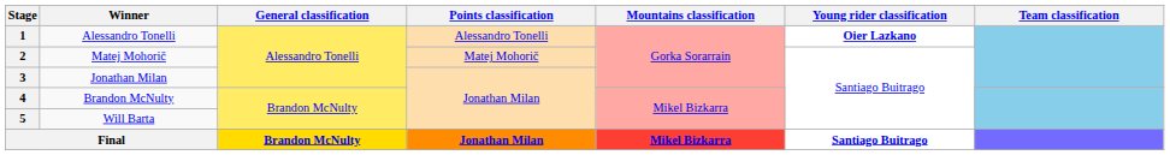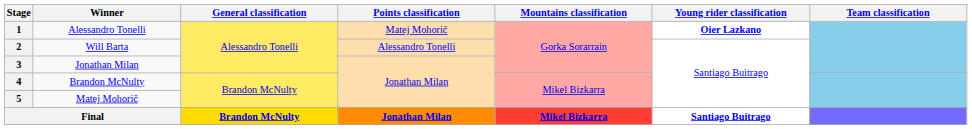 <table class="wikitable" style="text-align: center; font-size:smaller;">
 <tr style="background:#efefef;">
 <th style="width:1%;">Stage</th>
 <th style="width:15.5%;">Winner</th>
 <th style="width:16.5%;"><a href='#'>General classification</a><br></th>
 <th style="width:16.5%;"><a href='#'>Points classification</a><br></th>
 <th style="width:16.5%;"><a href='#'>Mountains classification</a><br></th>
 <th style="width:16.5%;"><a href='#'>Young rider classification</a><br></th>
 <th style="width:16.5%;"><a href='#'>Team classification</a></th>
 </tr>
 <tr>
 <th>1</th>
 <td><a href='#'>Alessandro Tonelli</a></td>
 <td style="background:#FFEB64;"  rowspan="3"><a href='#'>Alessandro Tonelli</a></td>
-<td style="background:navajowhite;"><a href='#'>Alessandro Tonelli</a></td>
+<td style="background:navajowhite;"><a href='#'>Matej Mohorič</a></td>
 <td style="background:#FFA8A4;"  rowspan="3"><a href='#'>Gorka Sorarrain</a></td>
 <td style="background:white;"><strong><a href='#'>Oier Lazkano</a></strong></td>
 <td style="background:skyblue;"  rowspan="3"></td>
 </tr>
 <tr>
 <th>2</th>
-<td><a href='#'>Matej Mohorič</a></td>
-<td style="background:navajowhite;"><a href='#'>Matej Mohorič</a></td>
+<td><a href='#'>Will Barta</a></td>
+<td style="background:navajowhite;"><a href='#'>Alessandro Tonelli</a></td>
 <td style="background:white;" rowspan="4"><a href='#'>Santiago Buitrago</a></td>
 </tr>
 <tr>
 <th>3</th>
 <td><a href='#'>Jonathan Milan</a></td>
 <td style="background:navajowhite;" rowspan="3"><a href='#'>Jonathan Milan</a></td>
 </tr>
 <tr>
 <th>4</th>
 <td><a href='#'>Brandon McNulty</a></td>
 <td style="background:#FFEB64;" rowspan="2"><a href='#'>Brandon McNulty</a></td>
 <td style="background:#FFA8A4;" rowspan="2"><a href='#'>Mikel Bizkarra</a></td>
 <td style="background:skyblue;" rowspan="2"></td>
 </tr>
 <tr>
 <th>5</th>
-<td><a href='#'>Will Barta</a></td>
+<td><a href='#'>Matej Mohorič</a></td>
 </tr>
 <tr>
 <th colspan="2">Final</th>
 <th style="background:#FFDB00;"><a href='#'>Brandon McNulty</a></th>
 <th style="background:#FF8C00;"><a href='#'>Jonathan Milan</a></th>
 <th style="background:#FF3E33;"><a href='#'>Mikel Bizkarra</a></th>
 <th style="background:white;"><a href='#'>Santiago Buitrago</a></th>
 <th style="background:#736aff;"></th>
 </tr>
 </table>
